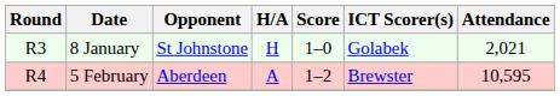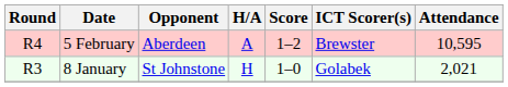 <table class="wikitable" style="text-align:center">
 <tr>
 <th>Round</th>
 <th>Date</th>
 <th>Opponent</th>
 <th>H/A</th>
 <th>Score</th>
 <th>ICT Scorer(s)</th>
 <th>Attendance</th>
 </tr>
+<tr bgcolor=#FFCCCC>
+<td>R4</td>
+<td align=left>5 February</td>
+<td align=left><a href='#'>Aberdeen</a></td>
+<td><a href='#'>A</a></td>
+<td>1–2</td>
+<td align=left><a href='#'>Brewster</a></td>
+<td>10,595</td>
+</tr>
 <tr bgcolor=#EEFFEE>
 <td>R3</td>
 <td align=left>8 January</td>
 <td align=left><a href='#'>St Johnstone</a></td>
 <td><a href='#'>H</a></td>
 <td>1–0</td>
 <td align=left><a href='#'>Golabek</a></td>
 <td>2,021</td>
 </tr>
-<tr bgcolor=#FFCCCC>
-<td>R4</td>
-<td align=left>5 February</td>
-<td align=left><a href='#'>Aberdeen</a></td>
-<td><a href='#'>A</a></td>
-<td>1–2</td>
-<td align=left><a href='#'>Brewster</a></td>
-<td>10,595</td>
-</tr>
 <tr>
 </tr>
 </table>
